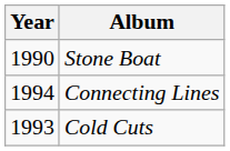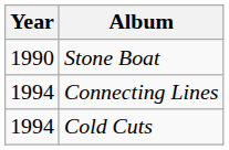 <table class="wikitable">
 <tr>
 <th>Year</th>
 <th>Album</th>
 </tr>
 <tr>
 <td>1990</td>
 <td><em>Stone Boat</em></td>
 </tr>
 <tr>
 <td>1994</td>
 <td><em>Connecting Lines</em></td>
 </tr>
 <tr>
-<td>1993</td>
+<td>1994</td>
 <td><em>Cold Cuts</em></td>
 </tr>
 </table>
